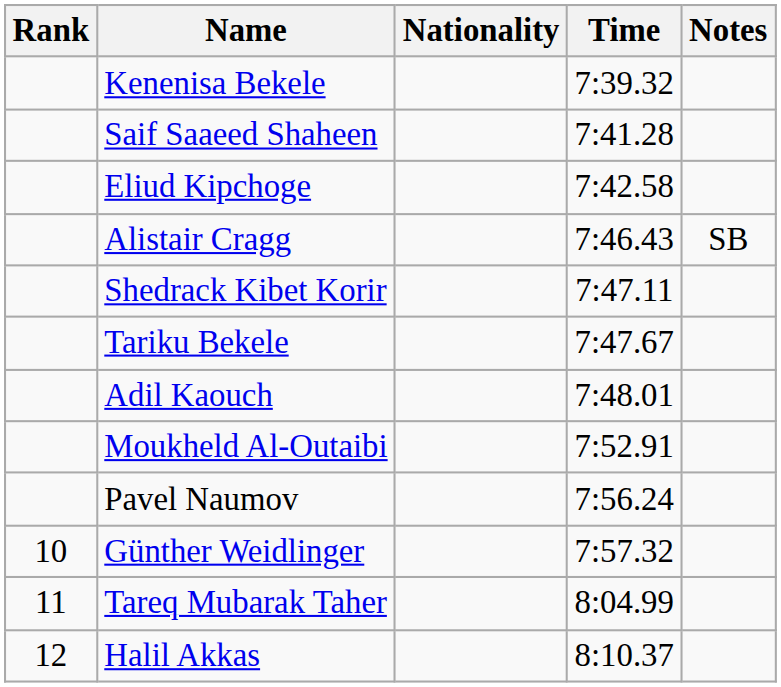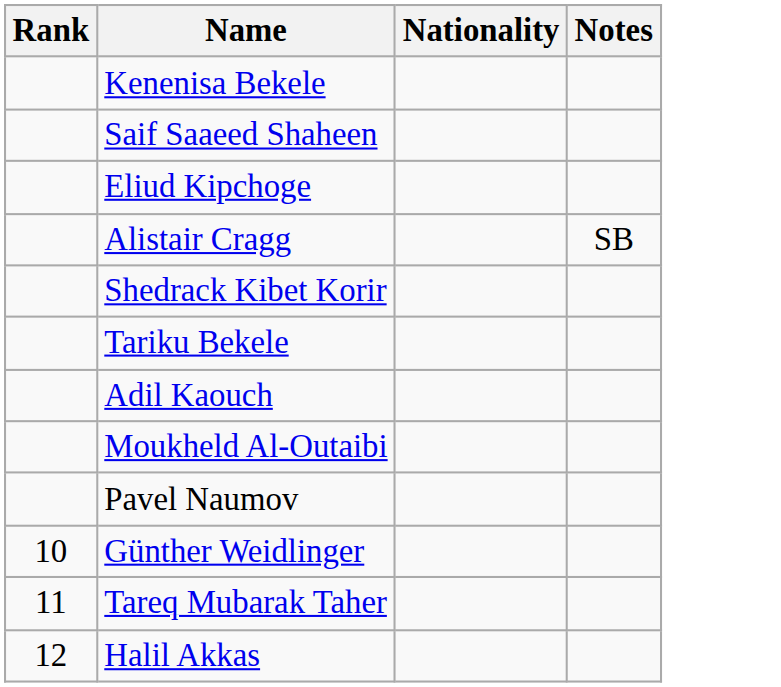 <table class="wikitable sortable" style="text-align:center">
 <tr>
 <th>Rank</th>
 <th>Name</th>
 <th>Nationality</th>
-<th>Time</th>
 <th>Notes</th>
 </tr>
 <tr>
 <td></td>
 <td align="left"><a href='#'>Kenenisa Bekele</a></td>
 <td align=left></td>
-<td>7:39.32</td>
 <td></td>
 </tr>
 <tr>
 <td></td>
 <td align="left"><a href='#'>Saif Saaeed Shaheen</a></td>
 <td align=left></td>
-<td>7:41.28</td>
 <td></td>
 </tr>
 <tr>
 <td></td>
 <td align="left"><a href='#'>Eliud Kipchoge</a></td>
 <td align=left></td>
-<td>7:42.58</td>
 <td></td>
 </tr>
 <tr>
 <td></td>
 <td align="left"><a href='#'>Alistair Cragg</a></td>
 <td align=left></td>
-<td>7:46.43</td>
 <td>SB</td>
 </tr>
 <tr>
 <td></td>
 <td align="left"><a href='#'>Shedrack Kibet Korir</a></td>
 <td align=left></td>
-<td>7:47.11</td>
 <td></td>
 </tr>
 <tr>
 <td></td>
 <td align="left"><a href='#'>Tariku Bekele</a></td>
 <td align=left></td>
-<td>7:47.67</td>
 <td></td>
 </tr>
 <tr>
 <td></td>
 <td align="left"><a href='#'>Adil Kaouch</a></td>
 <td align=left></td>
-<td>7:48.01</td>
 <td></td>
 </tr>
 <tr>
 <td></td>
 <td align="left"><a href='#'>Moukheld Al-Outaibi</a></td>
 <td align=left></td>
-<td>7:52.91</td>
 <td></td>
 </tr>
 <tr>
 <td></td>
 <td align="left">Pavel Naumov</td>
 <td align=left></td>
-<td>7:56.24</td>
 <td></td>
 </tr>
 <tr>
 <td>10</td>
 <td align="left"><a href='#'>Günther Weidlinger</a></td>
 <td align=left></td>
-<td>7:57.32</td>
 <td></td>
 </tr>
 <tr>
 <td>11</td>
 <td align="left"><a href='#'>Tareq Mubarak Taher</a></td>
 <td align=left></td>
-<td>8:04.99</td>
 <td></td>
 </tr>
 <tr>
 <td>12</td>
 <td align="left"><a href='#'>Halil Akkas</a></td>
 <td align=left></td>
-<td>8:10.37</td>
 <td></td>
 </tr>
 </table>
